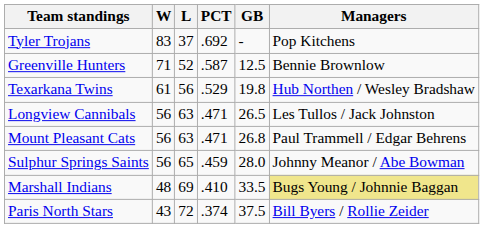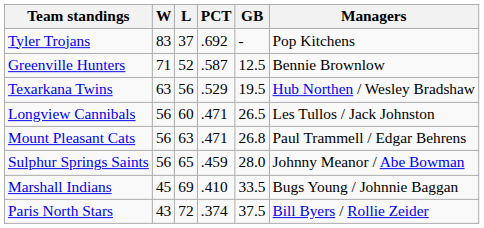 <table class="wikitable">
 <tr>
 <th>Team standings</th>
 <th>W</th>
 <th>L</th>
 <th>PCT</th>
 <th>GB</th>
 <th>Managers</th>
 </tr>
 <tr>
 <td><a href='#'>Tyler Trojans</a></td>
 <td>83</td>
 <td>37</td>
 <td>.692</td>
 <td>-</td>
 <td>Pop Kitchens</td>
 </tr>
 <tr>
 <td><a href='#'>Greenville Hunters</a></td>
 <td>71</td>
 <td>52</td>
 <td>.587</td>
 <td>12.5</td>
 <td>Bennie Brownlow</td>
 </tr>
 <tr>
 <td><a href='#'>Texarkana Twins</a></td>
-<td>61</td>
+<td>63</td>
 <td>56</td>
 <td>.529</td>
-<td>19.8</td>
+<td>19.5</td>
 <td><a href='#'>Hub Northen</a> / Wesley Bradshaw</td>
 </tr>
 <tr>
 <td><a href='#'>Longview Cannibals</a></td>
 <td>56</td>
-<td>63</td>
+<td>60</td>
 <td>.471</td>
 <td>26.5</td>
 <td>Les Tullos / Jack Johnston</td>
 </tr>
 <tr>
 <td><a href='#'>Mount Pleasant Cats</a></td>
 <td>56</td>
 <td>63</td>
 <td>.471</td>
 <td>26.8</td>
 <td>Paul Trammell / Edgar Behrens</td>
 </tr>
 <tr>
 <td><a href='#'>Sulphur Springs Saints</a></td>
 <td>56</td>
 <td>65</td>
 <td>.459</td>
 <td>28.0</td>
 <td>Johnny Meanor / <a href='#'>Abe Bowman</a></td>
 </tr>
 <tr>
 <td><a href='#'>Marshall Indians</a></td>
-<td>48</td>
+<td>45</td>
 <td>69</td>
 <td>.410</td>
 <td>33.5</td>
-<td style="background: khaki;">Bugs Young / Johnnie Baggan</td>
+<td>Bugs Young / Johnnie Baggan</td>
 </tr>
 <tr>
 <td><a href='#'>Paris North Stars</a></td>
 <td>43</td>
 <td>72</td>
 <td>.374</td>
 <td>37.5</td>
 <td><a href='#'>Bill Byers</a> / <a href='#'>Rollie Zeider</a></td>
 </tr>
 </table>
